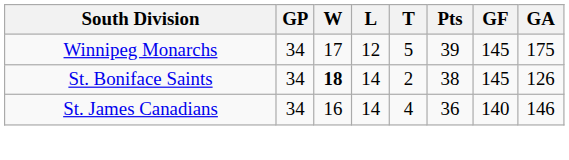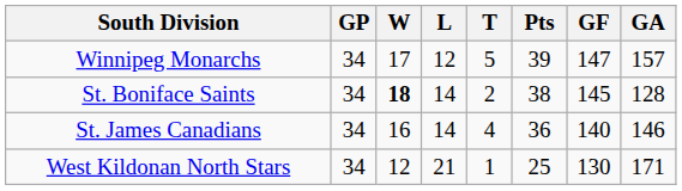 <table class="wikitable" style="text-align:center">
 <tr>
 <th style="width:45%;">South Division</th>
 <th style="width:6.25%;">GP</th>
 <th style="width:6.25%;">W</th>
 <th style="width:6.25%;">L</th>
 <th style="width:6.25%;">T</th>
 <th style="width:7.5%;">Pts</th>
 <th style="width:7.5%;">GF</th>
 <th style="width:7.5%;">GA</th>
 </tr>
 <tr>
 <td><a href='#'>Winnipeg Monarchs</a></td>
 <td>34</td>
 <td>17</td>
 <td>12</td>
 <td>5</td>
 <td>39</td>
-<td>145</td>
-<td>175</td>
+<td>147</td>
+<td>157</td>
 </tr>
 <tr>
 <td><a href='#'>St. Boniface Saints</a></td>
 <td>34</td>
 <td><strong>18</strong></td>
 <td>14</td>
 <td>2</td>
 <td>38</td>
 <td>145</td>
-<td>126</td>
+<td>128</td>
 </tr>
 <tr>
 <td><a href='#'>St. James Canadians</a></td>
 <td>34</td>
 <td>16</td>
 <td>14</td>
 <td>4</td>
 <td>36</td>
 <td>140</td>
 <td>146</td>
 </tr>
+<tr>
+<td><a href='#'>West Kildonan North Stars</a></td>
+<td>34</td>
+<td>12</td>
+<td>21</td>
+<td>1</td>
+<td>25</td>
+<td>130</td>
+<td>171</td>
+</tr>
 </table>
